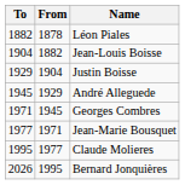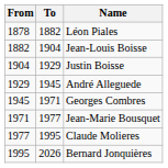 <table class="wikitable">
 <tr>
+<th>From</th>
 <th>To</th>
-<th>From</th>
 <th>Name</th>
 </tr>
 <tr>
+<td>1878</td>
 <td>1882</td>
-<td>1878</td>
 <td>Léon Piales</td>
 </tr>
 <tr>
+<td>1882</td>
 <td>1904</td>
-<td>1882</td>
 <td>Jean-Louis Boisse</td>
 </tr>
 <tr>
+<td>1904</td>
 <td>1929</td>
-<td>1904</td>
 <td>Justin Boisse</td>
 </tr>
 <tr>
+<td>1929</td>
 <td>1945</td>
-<td>1929</td>
 <td>André Alleguede</td>
 </tr>
 <tr>
+<td>1945</td>
 <td>1971</td>
-<td>1945</td>
 <td>Georges Combres</td>
 </tr>
 <tr>
+<td>1971</td>
 <td>1977</td>
-<td>1971</td>
 <td>Jean-Marie Bousquet</td>
 </tr>
 <tr>
+<td>1977</td>
 <td>1995</td>
-<td>1977</td>
 <td>Claude Molieres</td>
 </tr>
 <tr>
+<td>1995</td>
 <td>2026</td>
-<td>1995</td>
 <td>Bernard Jonquières</td>
 </tr>
 </table>
